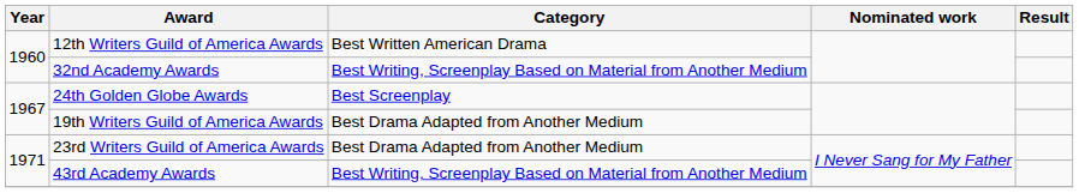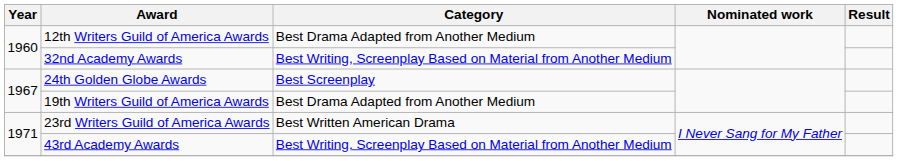 <table class="wikitable">
 <tr>
 <th>Year</th>
 <th>Award</th>
 <th>Category</th>
 <th>Nominated work</th>
 <th>Result</th>
 </tr>
 <tr>
 <td rowspan="2" style="text-align:center;">1960</td>
 <td>12th <a href='#'>Writers Guild of America Awards</a></td>
-<td>Best Written American Drama</td>
+<td>Best Drama Adapted from Another Medium</td>
 <td rowspan="2"></td>
 <td></td>
 </tr>
 <tr>
 <td><a href='#'>32nd Academy Awards</a></td>
 <td><a href='#'>Best Writing, Screenplay Based on Material from Another Medium</a></td>
 <td></td>
 </tr>
 <tr>
 <td rowspan="2" style="text-align:center;">1967</td>
 <td><a href='#'>24th Golden Globe Awards</a></td>
 <td><a href='#'>Best Screenplay</a></td>
 <td rowspan="2"></td>
 <td></td>
 </tr>
 <tr>
 <td>19th <a href='#'>Writers Guild of America Awards</a></td>
 <td>Best Drama Adapted from Another Medium</td>
 <td></td>
 </tr>
 <tr>
 <td rowspan="2" style="text-align:center;">1971</td>
 <td>23rd <a href='#'>Writers Guild of America Awards</a></td>
-<td>Best Drama Adapted from Another Medium</td>
+<td>Best Written American Drama</td>
 <td rowspan="2" style="text-align:center;"><em><a href='#'>I Never Sang for My Father</a></em></td>
 <td></td>
 </tr>
 <tr>
 <td><a href='#'>43rd Academy Awards</a></td>
 <td><a href='#'>Best Writing, Screenplay Based on Material from Another Medium</a></td>
 <td></td>
 </tr>
 <tr>
 </tr>
 </table>
